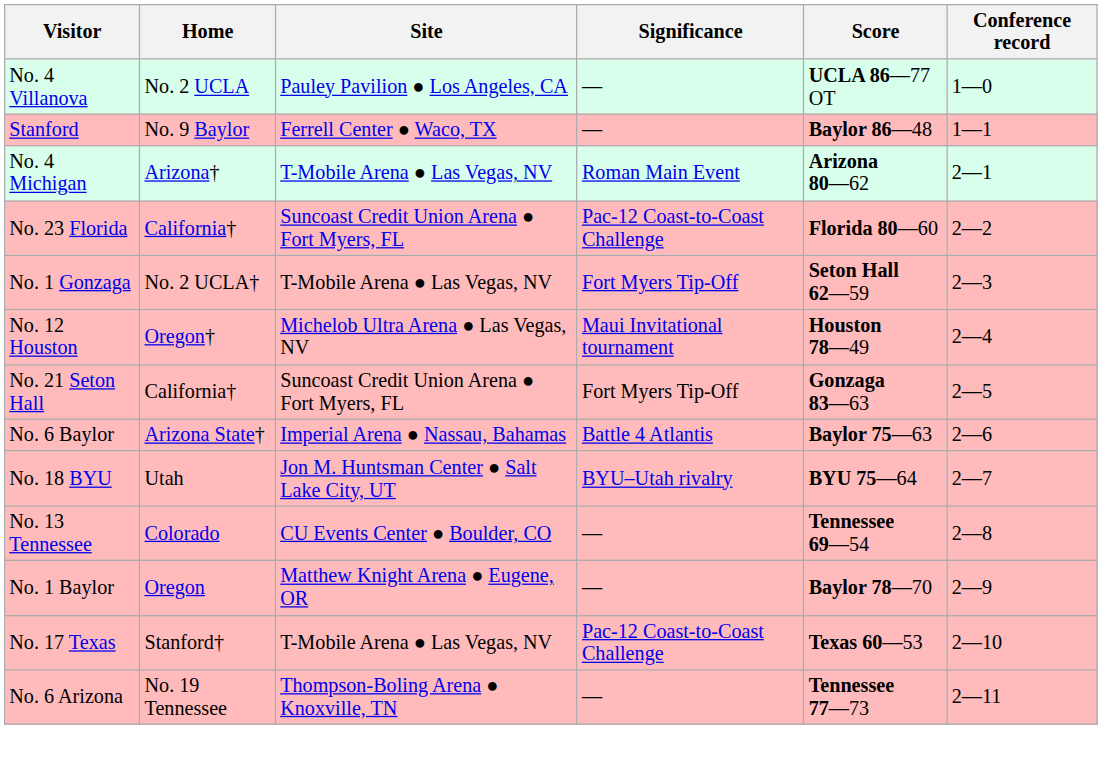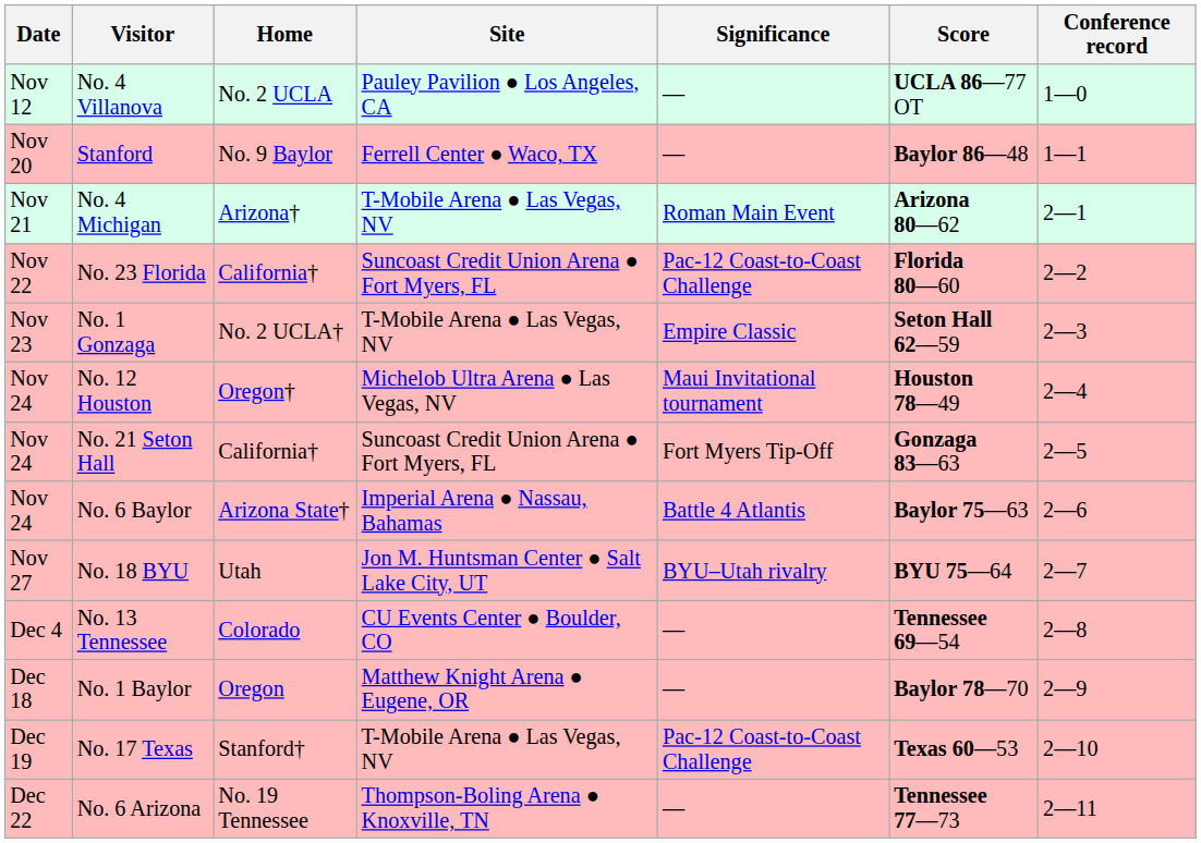 <table class="wikitable">
 <tr>
+<th>Date</th>
 <th>Visitor</th>
 <th>Home</th>
 <th>Site</th>
 <th>Significance</th>
 <th>Score</th>
 <th>Conference record</th>
 </tr>
 <tr style="background:#d8ffeb;">
+<td>Nov 12</td>
 <td>No. 4 <a href='#'>Villanova</a></td>
 <td>No. 2 <a href='#'>UCLA</a></td>
 <td><a href='#'>Pauley Pavilion</a> ● <a href='#'>Los Angeles, CA</a></td>
 <td>―</td>
 <td><strong>UCLA 86</strong>―77 OT</td>
 <td>1―0</td>
 </tr>
 <tr style="background: #fbb;">
+<td>Nov 20</td>
 <td><a href='#'>Stanford</a></td>
 <td>No. 9 <a href='#'>Baylor</a></td>
 <td><a href='#'>Ferrell Center</a> ● <a href='#'>Waco, TX</a></td>
 <td>―</td>
 <td><strong>Baylor 86</strong>―48</td>
 <td>1―1</td>
 </tr>
 <tr style="background: #d8ffeb;">
+<td>Nov 21</td>
 <td>No. 4 <a href='#'>Michigan</a></td>
 <td><a href='#'>Arizona</a>†</td>
 <td><a href='#'>T-Mobile Arena</a> ● <a href='#'>Las Vegas, NV</a></td>
 <td><a href='#'>Roman Main Event</a></td>
 <td><strong>Arizona 80</strong>―62</td>
 <td>2―1</td>
 </tr>
 <tr style="background: #fbb;">
+<td>Nov 22</td>
 <td>No. 23 <a href='#'>Florida</a></td>
 <td><a href='#'>California</a>†</td>
 <td><a href='#'>Suncoast Credit Union Arena</a> ● <a href='#'>Fort Myers, FL</a></td>
 <td><a href='#'>Pac-12 Coast-to-Coast Challenge</a></td>
 <td><strong>Florida 80</strong>―60</td>
 <td>2―2</td>
 </tr>
 <tr style="background: #fbb;">
+<td>Nov 23</td>
 <td>No. 1 <a href='#'>Gonzaga</a></td>
 <td>No. 2 UCLA†</td>
 <td>T-Mobile Arena ● Las Vegas, NV</td>
-<td><a href='#'>Fort Myers Tip-Off</a></td>
+<td><a href='#'>Empire Classic</a></td>
 <td><strong>Seton Hall 62</strong>―59</td>
 <td>2―3</td>
 </tr>
 <tr style="background: #fbb;">
+<td>Nov 24</td>
 <td>No. 12 <a href='#'>Houston</a></td>
 <td><a href='#'>Oregon</a>†</td>
 <td><a href='#'>Michelob Ultra Arena</a> ● Las Vegas, NV</td>
 <td><a href='#'>Maui Invitational tournament</a></td>
 <td><strong>Houston 78</strong>―49</td>
 <td>2―4</td>
 </tr>
 <tr style="background: #fbb;">
+<td>Nov 24</td>
 <td>No. 21 <a href='#'>Seton Hall</a></td>
 <td>California†</td>
 <td>Suncoast Credit Union Arena ● Fort Myers, FL</td>
 <td>Fort Myers Tip-Off</td>
 <td><strong>Gonzaga 83</strong>―63</td>
 <td>2―5</td>
 </tr>
 <tr style="background: #fbb;">
+<td>Nov 24</td>
 <td>No. 6 Baylor</td>
 <td><a href='#'>Arizona State</a>†</td>
 <td><a href='#'>Imperial Arena</a> ● <a href='#'>Nassau, Bahamas</a></td>
 <td><a href='#'>Battle 4 Atlantis</a></td>
 <td><strong>Baylor 75</strong>―63</td>
 <td>2―6</td>
 </tr>
 <tr style="background: #fbb;">
+<td>Nov 27</td>
 <td>No. 18 <a href='#'>BYU</a></td>
 <td>Utah</td>
 <td><a href='#'>Jon M. Huntsman Center</a> ● <a href='#'>Salt Lake City, UT</a></td>
 <td><a href='#'>BYU–Utah rivalry</a></td>
 <td><strong>BYU 75</strong>―64</td>
 <td>2―7</td>
 </tr>
 <tr style="background: #fbb;">
+<td>Dec 4</td>
 <td>No. 13 <a href='#'>Tennessee</a></td>
 <td><a href='#'>Colorado</a></td>
 <td><a href='#'>CU Events Center</a> ● <a href='#'>Boulder, CO</a></td>
 <td>―</td>
 <td><strong>Tennessee 69</strong>―54</td>
 <td>2―8</td>
 </tr>
 <tr style="background: #fbb;">
+<td>Dec 18</td>
 <td>No. 1 Baylor</td>
 <td><a href='#'>Oregon</a></td>
 <td><a href='#'>Matthew Knight Arena</a> ● <a href='#'>Eugene, OR</a></td>
 <td>―</td>
 <td><strong>Baylor 78</strong>―70</td>
 <td>2―9</td>
 </tr>
 <tr style="background: #fbb;">
+<td>Dec 19</td>
 <td>No. 17 <a href='#'>Texas</a></td>
 <td>Stanford†</td>
 <td>T-Mobile Arena ● Las Vegas, NV</td>
 <td><a href='#'>Pac-12 Coast-to-Coast Challenge</a></td>
 <td><strong>Texas 60</strong>―53</td>
 <td>2―10</td>
 </tr>
 <tr style="background: #fbb;">
+<td>Dec 22</td>
 <td>No. 6 Arizona</td>
 <td>No. 19 Tennessee</td>
 <td><a href='#'>Thompson-Boling Arena</a> ● <a href='#'>Knoxville, TN</a></td>
 <td>―</td>
 <td><strong>Tennessee 77</strong>―73</td>
 <td>2―11</td>
 </tr>
 </table>
